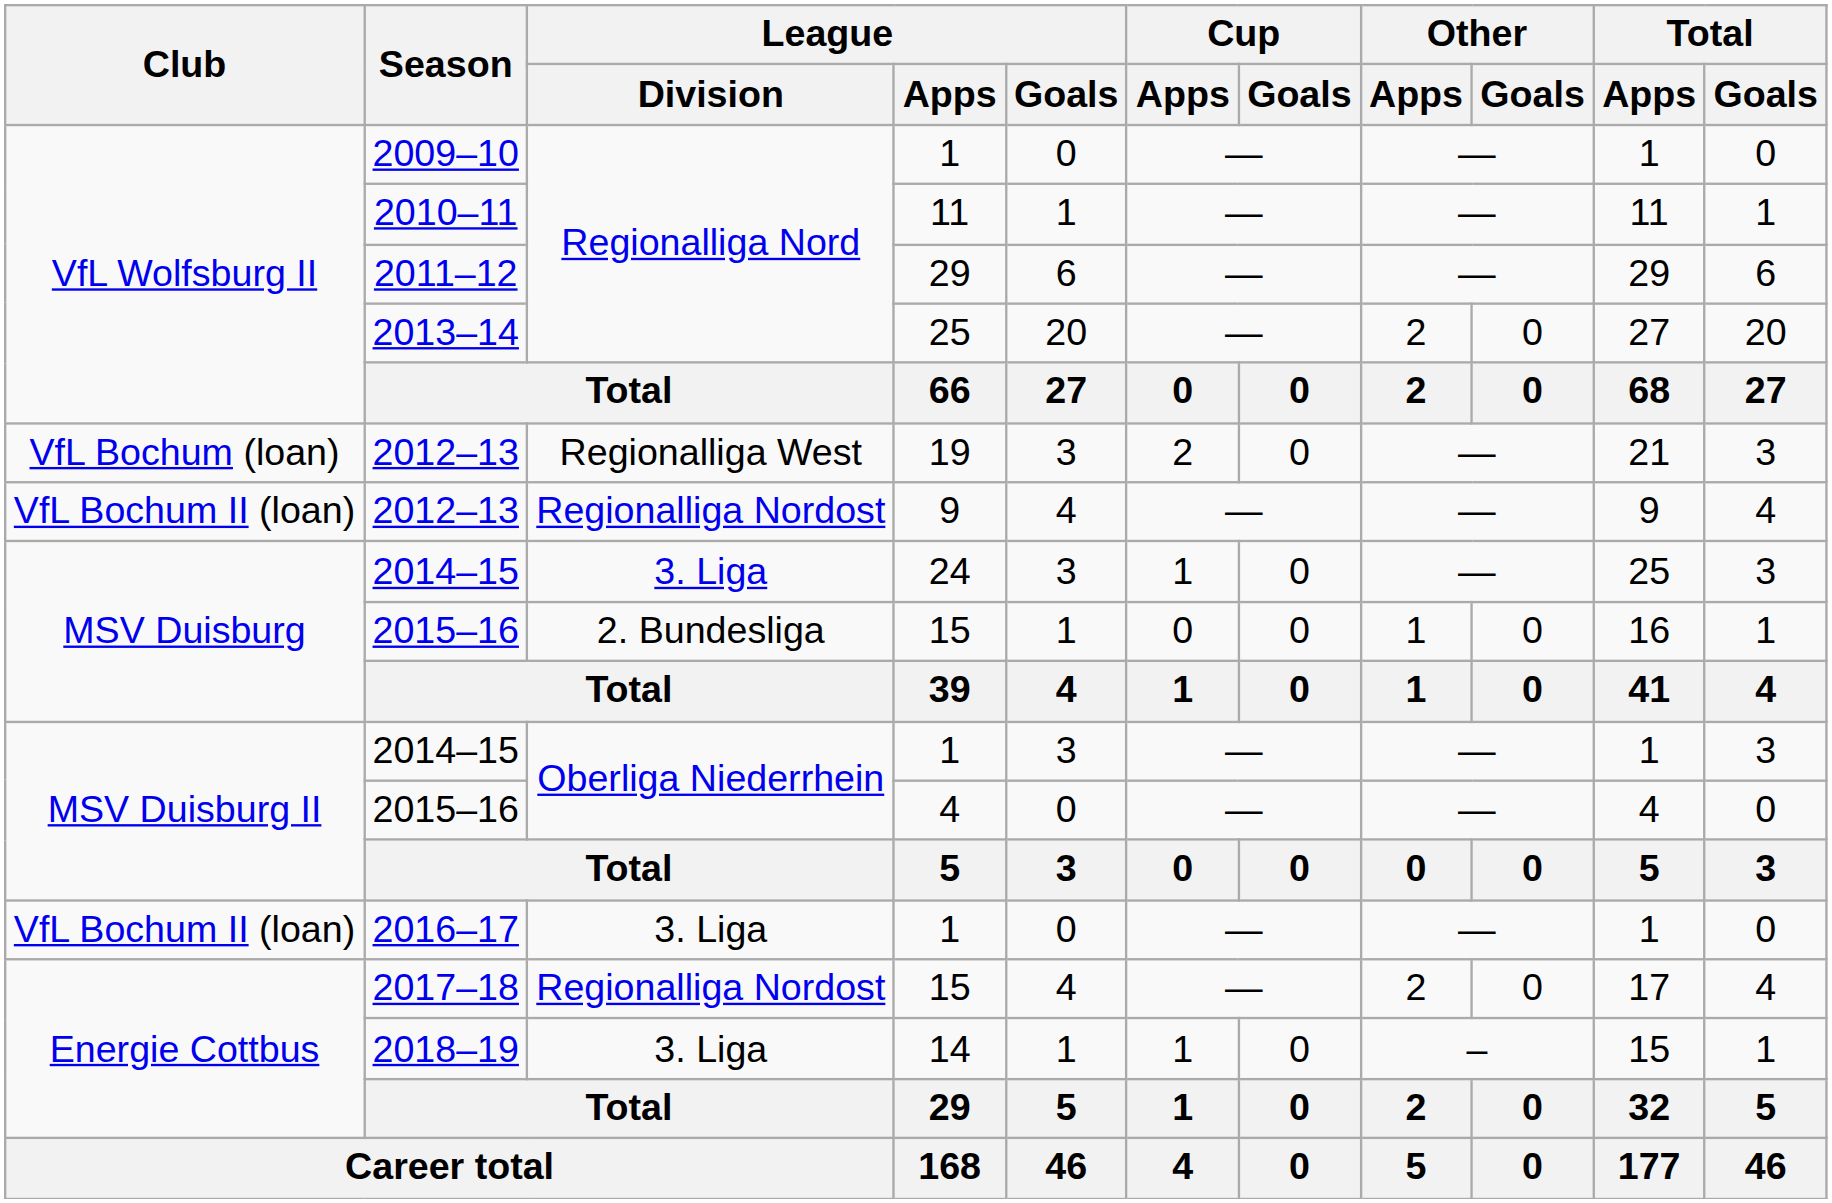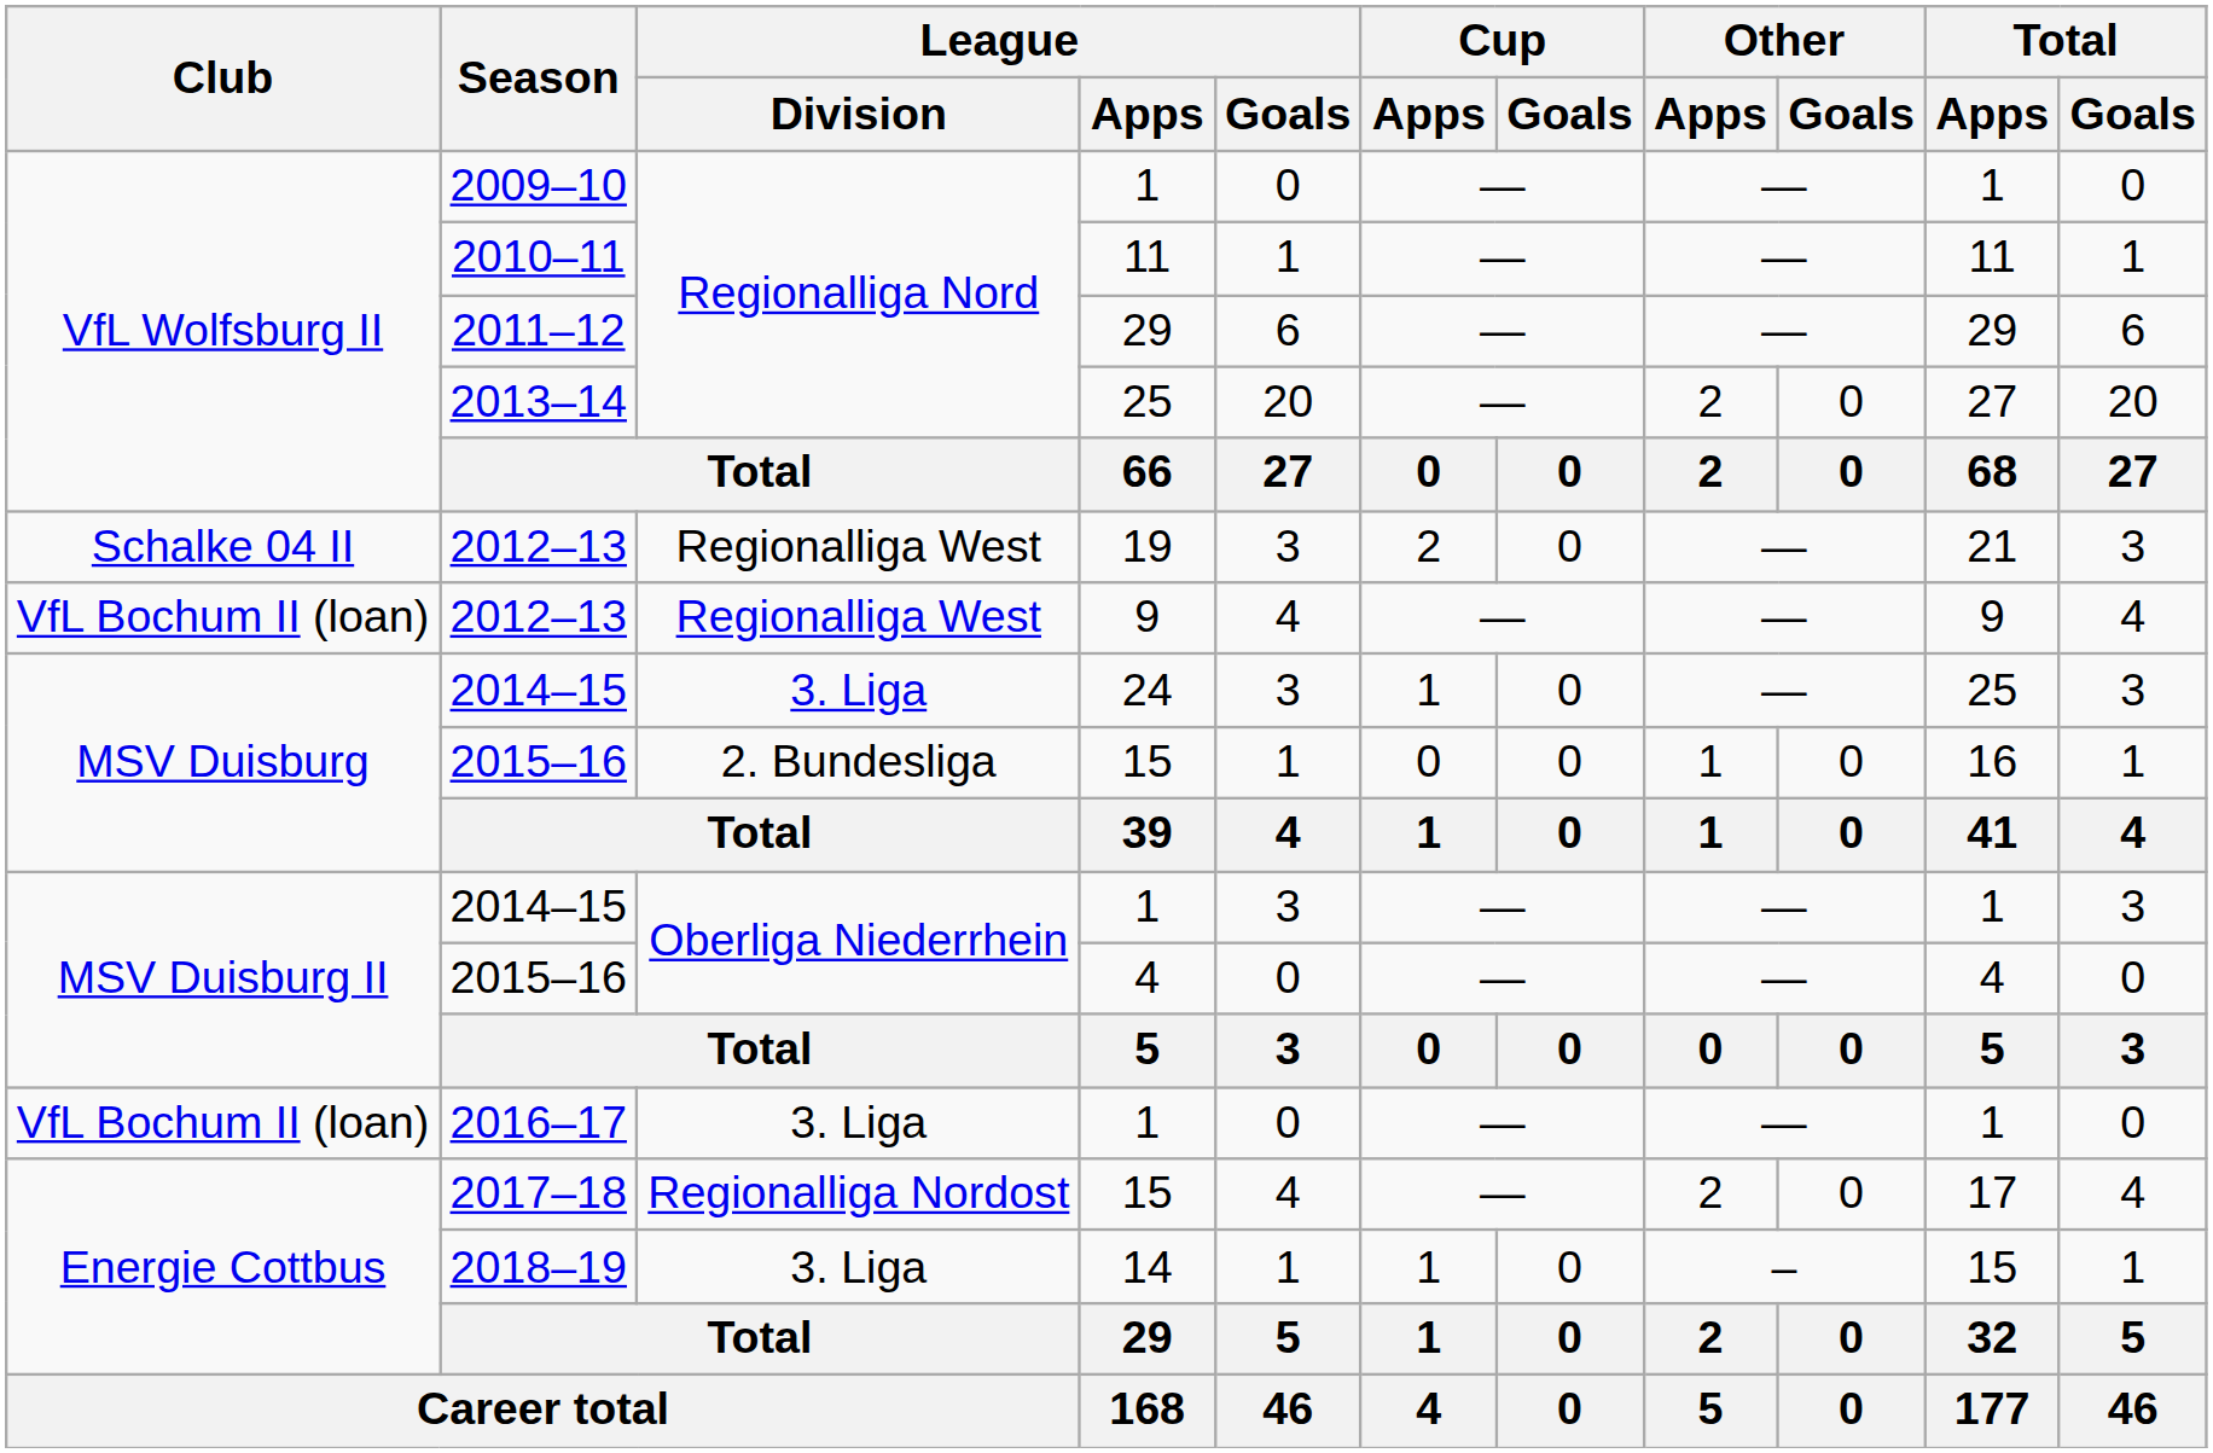 <table class="wikitable" style="text-align:center">
 <tr>
 <th rowspan="2">Club</th>
 <th rowspan="2">Season</th>
 <th colspan="3">League</th>
 <th colspan="2">Cup</th>
 <th colspan="2">Other</th>
 <th colspan="2">Total</th>
 </tr>
 <tr>
 <th>Division</th>
 <th>Apps</th>
 <th>Goals</th>
 <th>Apps</th>
 <th>Goals</th>
 <th>Apps</th>
 <th>Goals</th>
 <th>Apps</th>
 <th>Goals</th>
 </tr>
 <tr>
 <td rowspan="5"><a href='#'>VfL Wolfsburg II</a></td>
 <td><a href='#'>2009–10</a></td>
 <td rowspan="4"><a href='#'>Regionalliga Nord</a></td>
 <td>1</td>
 <td>0</td>
 <td colspan="2">—</td>
 <td colspan="2">—</td>
 <td>1</td>
 <td>0</td>
 </tr>
 <tr>
 <td><a href='#'>2010–11</a></td>
 <td>11</td>
 <td>1</td>
 <td colspan="2">—</td>
 <td colspan="2">—</td>
 <td>11</td>
 <td>1</td>
 </tr>
 <tr>
 <td><a href='#'>2011–12</a></td>
 <td>29</td>
 <td>6</td>
 <td colspan="2">—</td>
 <td colspan="2">—</td>
 <td>29</td>
 <td>6</td>
 </tr>
 <tr>
 <td><a href='#'>2013–14</a></td>
 <td>25</td>
 <td>20</td>
 <td colspan="2">—</td>
 <td>2</td>
 <td>0</td>
 <td>27</td>
 <td>20</td>
 </tr>
 <tr>
 <th colspan="2">Total</th>
 <th>66</th>
 <th>27</th>
 <th>0</th>
 <th>0</th>
 <th>2</th>
 <th>0</th>
 <th>68</th>
 <th>27</th>
 </tr>
 <tr>
-<td><a href='#'>VfL Bochum</a> (loan)</td>
+<td><a href='#'>Schalke 04 II</a></td>
 <td><a href='#'>2012–13</a></td>
 <td>Regionalliga West</td>
 <td>19</td>
 <td>3</td>
 <td>2</td>
 <td>0</td>
 <td colspan="2">—</td>
 <td>21</td>
 <td>3</td>
 </tr>
 <tr>
 <td><a href='#'>VfL Bochum II</a> (loan)</td>
 <td><a href='#'>2012–13</a></td>
-<td><a href='#'>Regionalliga Nordost</a></td>
+<td><a href='#'>Regionalliga West</a></td>
 <td>9</td>
 <td>4</td>
 <td colspan="2">—</td>
 <td colspan="2">—</td>
 <td>9</td>
 <td>4</td>
 </tr>
 <tr>
 <td rowspan="3"><a href='#'>MSV Duisburg</a></td>
 <td><a href='#'>2014–15</a></td>
 <td><a href='#'>3. Liga</a></td>
 <td>24</td>
 <td>3</td>
 <td>1</td>
 <td>0</td>
 <td colspan="2">—</td>
 <td>25</td>
 <td>3</td>
 </tr>
 <tr>
 <td><a href='#'>2015–16</a></td>
 <td>2. Bundesliga</td>
 <td>15</td>
 <td>1</td>
 <td>0</td>
 <td>0</td>
 <td>1</td>
 <td>0</td>
 <td>16</td>
 <td>1</td>
 </tr>
 <tr>
 <th colspan="2">Total</th>
 <th>39</th>
 <th>4</th>
 <th>1</th>
 <th>0</th>
 <th>1</th>
 <th>0</th>
 <th>41</th>
 <th>4</th>
 </tr>
 <tr>
 <td rowspan="3"><a href='#'>MSV Duisburg II</a></td>
 <td>2014–15</td>
 <td rowspan="2"><a href='#'>Oberliga Niederrhein</a></td>
 <td>1</td>
 <td>3</td>
 <td colspan="2">—</td>
 <td colspan="2">—</td>
 <td>1</td>
 <td>3</td>
 </tr>
 <tr>
 <td>2015–16</td>
 <td>4</td>
 <td>0</td>
 <td colspan="2">—</td>
 <td colspan="2">—</td>
 <td>4</td>
 <td>0</td>
 </tr>
 <tr>
 <th colspan="2">Total</th>
 <th>5</th>
 <th>3</th>
 <th>0</th>
 <th>0</th>
 <th>0</th>
 <th>0</th>
 <th>5</th>
 <th>3</th>
 </tr>
 <tr>
 <td><a href='#'>VfL Bochum II</a> (loan)</td>
 <td><a href='#'>2016–17</a></td>
 <td>3. Liga</td>
 <td>1</td>
 <td>0</td>
 <td colspan="2">—</td>
 <td colspan="2">—</td>
 <td>1</td>
 <td>0</td>
 </tr>
 <tr>
 <td rowspan="3"><a href='#'>Energie Cottbus</a></td>
 <td><a href='#'>2017–18</a></td>
 <td><a href='#'>Regionalliga Nordost</a></td>
 <td>15</td>
 <td>4</td>
 <td colspan="2">—</td>
 <td>2</td>
 <td>0</td>
 <td>17</td>
 <td>4</td>
 </tr>
 <tr>
 <td><a href='#'>2018–19</a></td>
 <td>3. Liga</td>
 <td>14</td>
 <td>1</td>
 <td>1</td>
 <td>0</td>
 <td colspan="2">–</td>
 <td>15</td>
 <td>1</td>
 </tr>
 <tr>
 <th colspan="2">Total</th>
 <th>29</th>
 <th>5</th>
 <th>1</th>
 <th>0</th>
 <th>2</th>
 <th>0</th>
 <th>32</th>
 <th>5</th>
 </tr>
 <tr>
 <th colspan="3">Career total</th>
 <th>168</th>
 <th>46</th>
 <th>4</th>
 <th>0</th>
 <th>5</th>
 <th>0</th>
 <th>177</th>
 <th>46</th>
 </tr>
 </table>
